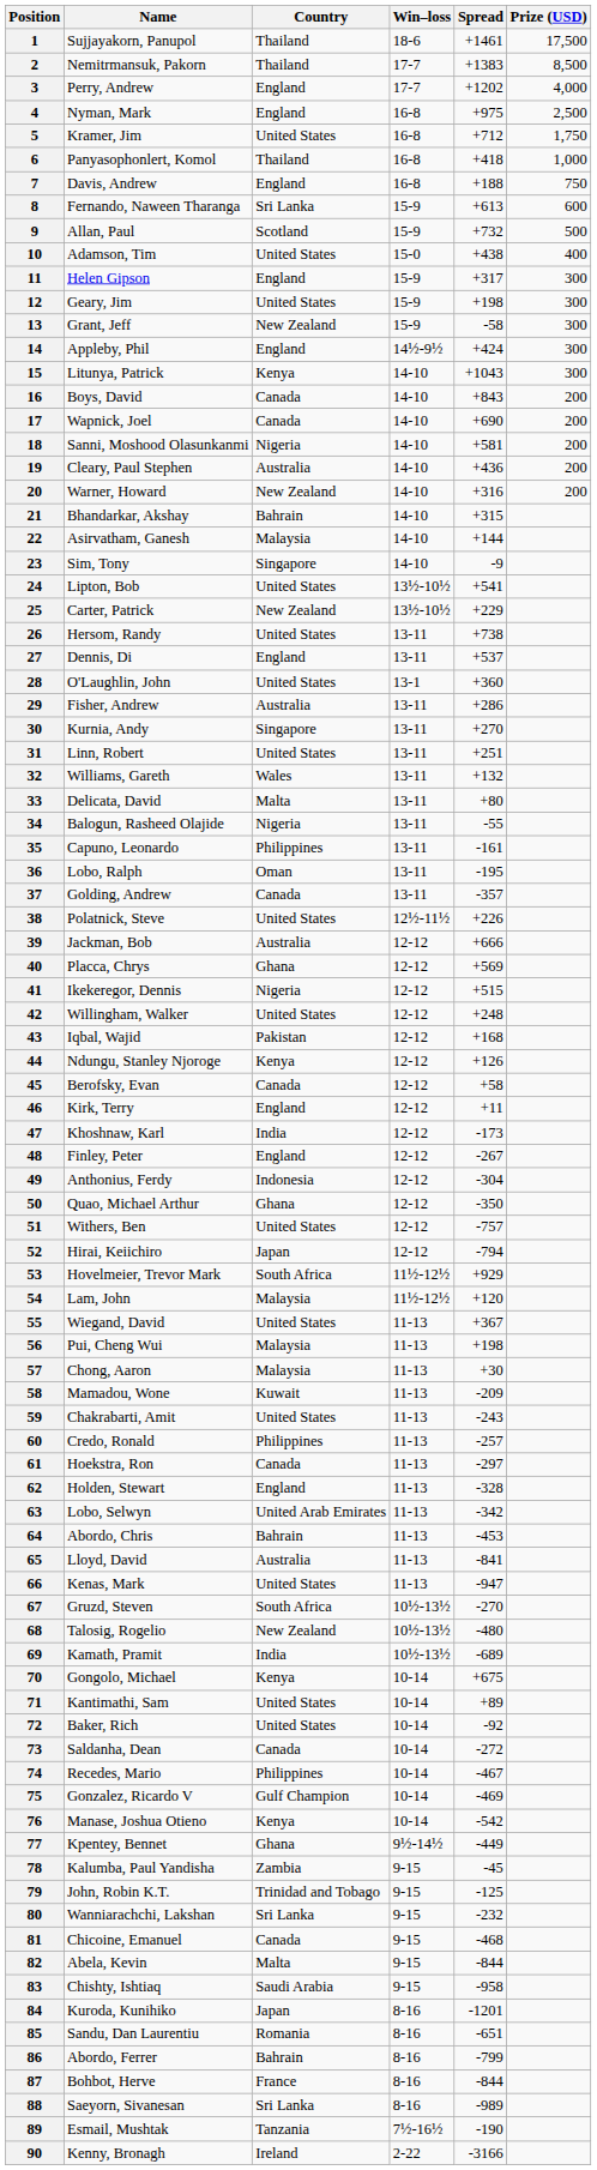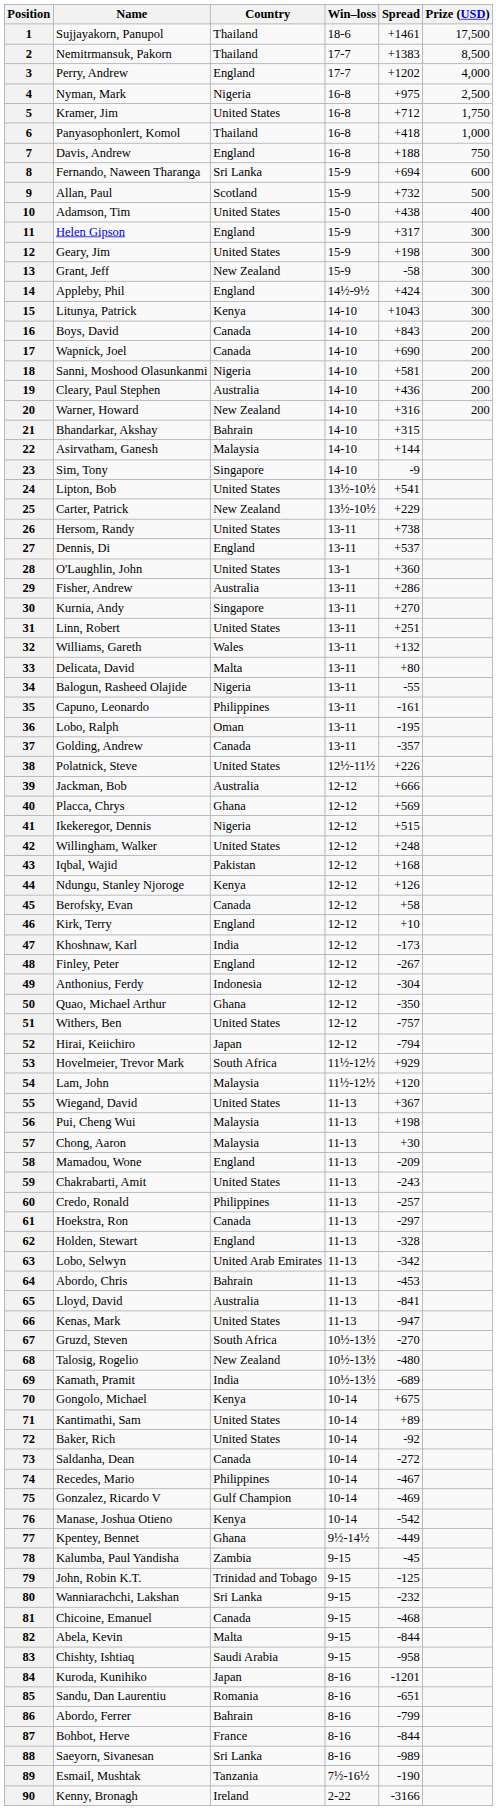 <table class="wikitable">
 <tr>
 <th>Position</th>
 <th>Name</th>
 <th>Country</th>
 <th>Win–loss</th>
 <th>Spread</th>
 <th>Prize (<a href='#'>USD</a>)</th>
 </tr>
 <tr>
 <th>1</th>
 <td>Sujjayakorn, Panupol</td>
 <td>Thailand</td>
 <td>18-6</td>
 <td align="right">+1461</td>
 <td align="right">17,500</td>
 </tr>
 <tr>
 <th>2</th>
 <td>Nemitrmansuk, Pakorn</td>
 <td>Thailand</td>
 <td>17-7</td>
 <td align="right">+1383</td>
 <td align="right">8,500</td>
 </tr>
 <tr>
 <th>3</th>
 <td>Perry, Andrew</td>
 <td>England</td>
 <td>17-7</td>
 <td align="right">+1202</td>
 <td align="right">4,000</td>
 </tr>
 <tr>
 <th>4</th>
 <td>Nyman, Mark</td>
-<td>England</td>
+<td>Nigeria</td>
 <td>16-8</td>
 <td align="right">+975</td>
 <td align="right">2,500</td>
 </tr>
 <tr>
 <th>5</th>
 <td>Kramer, Jim</td>
 <td>United States</td>
 <td>16-8</td>
 <td align="right">+712</td>
 <td align="right">1,750</td>
 </tr>
 <tr>
 <th>6</th>
 <td>Panyasophonlert, Komol</td>
 <td>Thailand</td>
 <td>16-8</td>
 <td align="right">+418</td>
 <td align="right">1,000</td>
 </tr>
 <tr>
 <th>7</th>
 <td>Davis, Andrew</td>
 <td>England</td>
 <td>16-8</td>
 <td align="right">+188</td>
 <td align="right">750</td>
 </tr>
 <tr>
 <th>8</th>
 <td>Fernando, Naween Tharanga</td>
 <td>Sri Lanka</td>
 <td>15-9</td>
-<td align="right">+613</td>
+<td align="right">+694</td>
 <td align="right">600</td>
 </tr>
 <tr>
 <th>9</th>
 <td>Allan, Paul</td>
 <td>Scotland</td>
 <td>15-9</td>
 <td align="right">+732</td>
 <td align="right">500</td>
 </tr>
 <tr>
 <th>10</th>
 <td>Adamson, Tim</td>
 <td>United States</td>
 <td>15-0</td>
 <td align="right">+438</td>
 <td align="right">400</td>
 </tr>
 <tr>
 <th>11</th>
 <td><a href='#'>Helen Gipson</a></td>
 <td>England</td>
 <td>15-9</td>
 <td align="right">+317</td>
 <td align="right">300</td>
 </tr>
 <tr>
 <th>12</th>
 <td>Geary, Jim</td>
 <td>United States</td>
 <td>15-9</td>
 <td align="right">+198</td>
 <td align="right">300</td>
 </tr>
 <tr>
 <th>13</th>
 <td>Grant, Jeff</td>
 <td>New Zealand</td>
 <td>15-9</td>
 <td align="right">-58</td>
 <td align="right">300</td>
 </tr>
 <tr>
 <th>14</th>
 <td>Appleby, Phil</td>
 <td>England</td>
 <td>14½-9½</td>
 <td align="right">+424</td>
 <td align="right">300</td>
 </tr>
 <tr>
 <th>15</th>
 <td>Litunya, Patrick</td>
 <td>Kenya</td>
 <td>14-10</td>
 <td align="right">+1043</td>
 <td align="right">300</td>
 </tr>
 <tr>
 <th>16</th>
 <td>Boys, David</td>
 <td>Canada</td>
 <td>14-10</td>
 <td align="right">+843</td>
 <td align="right">200</td>
 </tr>
 <tr>
 <th>17</th>
 <td>Wapnick, Joel</td>
 <td>Canada</td>
 <td>14-10</td>
 <td align="right">+690</td>
 <td align="right">200</td>
 </tr>
 <tr>
 <th>18</th>
 <td>Sanni, Moshood Olasunkanmi</td>
 <td>Nigeria</td>
 <td>14-10</td>
 <td align="right">+581</td>
 <td align="right">200</td>
 </tr>
 <tr>
 <th>19</th>
 <td>Cleary, Paul Stephen</td>
 <td>Australia</td>
 <td>14-10</td>
 <td align="right">+436</td>
 <td align="right">200</td>
 </tr>
 <tr>
 <th>20</th>
 <td>Warner, Howard</td>
 <td>New Zealand</td>
 <td>14-10</td>
 <td align="right">+316</td>
 <td align="right">200</td>
 </tr>
 <tr>
 <th>21</th>
 <td>Bhandarkar, Akshay</td>
 <td>Bahrain</td>
 <td>14-10</td>
 <td align="right">+315</td>
 <td></td>
 </tr>
 <tr>
 <th>22</th>
 <td>Asirvatham, Ganesh</td>
 <td>Malaysia</td>
 <td>14-10</td>
 <td align="right">+144</td>
 <td></td>
 </tr>
 <tr>
 <th>23</th>
 <td>Sim, Tony</td>
 <td>Singapore</td>
 <td>14-10</td>
 <td align="right">-9</td>
 <td></td>
 </tr>
 <tr>
 <th>24</th>
 <td>Lipton, Bob</td>
 <td>United States</td>
 <td>13½-10½</td>
 <td align="right">+541</td>
 <td></td>
 </tr>
 <tr>
 <th>25</th>
 <td>Carter, Patrick</td>
 <td>New Zealand</td>
 <td>13½-10½</td>
 <td align="right">+229</td>
 <td></td>
 </tr>
 <tr>
 <th>26</th>
 <td>Hersom, Randy</td>
 <td>United States</td>
 <td>13-11</td>
 <td align="right">+738</td>
 <td></td>
 </tr>
 <tr>
 <th>27</th>
 <td>Dennis, Di</td>
 <td>England</td>
 <td>13-11</td>
 <td align="right">+537</td>
 <td></td>
 </tr>
 <tr>
 <th>28</th>
 <td>O'Laughlin, John</td>
 <td>United States</td>
 <td>13-1</td>
 <td align="right">+360</td>
 <td></td>
 </tr>
 <tr>
 <th>29</th>
 <td>Fisher, Andrew</td>
 <td>Australia</td>
 <td>13-11</td>
 <td align="right">+286</td>
 <td></td>
 </tr>
 <tr>
 <th>30</th>
 <td>Kurnia, Andy</td>
 <td>Singapore</td>
 <td>13-11</td>
 <td align="right">+270</td>
 <td></td>
 </tr>
 <tr>
 <th>31</th>
 <td>Linn, Robert</td>
 <td>United States</td>
 <td>13-11</td>
 <td align="right">+251</td>
 <td></td>
 </tr>
 <tr>
 <th>32</th>
 <td>Williams, Gareth</td>
 <td>Wales</td>
 <td>13-11</td>
 <td align="right">+132</td>
 <td></td>
 </tr>
 <tr>
 <th>33</th>
 <td>Delicata, David</td>
 <td>Malta</td>
 <td>13-11</td>
 <td align="right">+80</td>
 <td></td>
 </tr>
 <tr>
 <th>34</th>
 <td>Balogun, Rasheed Olajide</td>
 <td>Nigeria</td>
 <td>13-11</td>
 <td align="right">-55</td>
 <td></td>
 </tr>
 <tr>
 <th>35</th>
 <td>Capuno, Leonardo</td>
 <td>Philippines</td>
 <td>13-11</td>
 <td align="right">-161</td>
 <td></td>
 </tr>
 <tr>
 <th>36</th>
 <td>Lobo, Ralph</td>
 <td>Oman</td>
 <td>13-11</td>
 <td align="right">-195</td>
 <td></td>
 </tr>
 <tr>
 <th>37</th>
 <td>Golding, Andrew</td>
 <td>Canada</td>
 <td>13-11</td>
 <td align="right">-357</td>
 <td></td>
 </tr>
 <tr>
 <th>38</th>
 <td>Polatnick, Steve</td>
 <td>United States</td>
 <td>12½-11½</td>
 <td align="right">+226</td>
 <td></td>
 </tr>
 <tr>
 <th>39</th>
 <td>Jackman, Bob</td>
 <td>Australia</td>
 <td>12-12</td>
 <td align="right">+666</td>
 <td></td>
 </tr>
 <tr>
 <th>40</th>
 <td>Placca, Chrys</td>
 <td>Ghana</td>
 <td>12-12</td>
 <td align="right">+569</td>
 <td></td>
 </tr>
 <tr>
 <th>41</th>
 <td>Ikekeregor, Dennis</td>
 <td>Nigeria</td>
 <td>12-12</td>
 <td align="right">+515</td>
 <td></td>
 </tr>
 <tr>
 <th>42</th>
 <td>Willingham, Walker</td>
 <td>United States</td>
 <td>12-12</td>
 <td align="right">+248</td>
 <td></td>
 </tr>
 <tr>
 <th>43</th>
 <td>Iqbal, Wajid</td>
 <td>Pakistan</td>
 <td>12-12</td>
 <td align="right">+168</td>
 <td></td>
 </tr>
 <tr>
 <th>44</th>
 <td>Ndungu, Stanley Njoroge</td>
 <td>Kenya</td>
 <td>12-12</td>
 <td align="right">+126</td>
 <td></td>
 </tr>
 <tr>
 <th>45</th>
 <td>Berofsky, Evan</td>
 <td>Canada</td>
 <td>12-12</td>
 <td align="right">+58</td>
 <td></td>
 </tr>
 <tr>
 <th>46</th>
 <td>Kirk, Terry</td>
 <td>England</td>
 <td>12-12</td>
-<td align="right">+11</td>
+<td align="right">+10</td>
 <td></td>
 </tr>
 <tr>
 <th>47</th>
 <td>Khoshnaw, Karl</td>
 <td>India</td>
 <td>12-12</td>
 <td align="right">-173</td>
 <td></td>
 </tr>
 <tr>
 <th>48</th>
 <td>Finley, Peter</td>
 <td>England</td>
 <td>12-12</td>
 <td align="right">-267</td>
 <td></td>
 </tr>
 <tr>
 <th>49</th>
 <td>Anthonius, Ferdy</td>
 <td>Indonesia</td>
 <td>12-12</td>
 <td align="right">-304</td>
 <td></td>
 </tr>
 <tr>
 <th>50</th>
 <td>Quao, Michael Arthur</td>
 <td>Ghana</td>
 <td>12-12</td>
 <td align="right">-350</td>
 <td></td>
 </tr>
 <tr>
 <th>51</th>
 <td>Withers, Ben</td>
 <td>United States</td>
 <td>12-12</td>
 <td align="right">-757</td>
 <td></td>
 </tr>
 <tr>
 <th>52</th>
 <td>Hirai, Keiichiro</td>
 <td>Japan</td>
 <td>12-12</td>
 <td align="right">-794</td>
 <td></td>
 </tr>
 <tr>
 <th>53</th>
 <td>Hovelmeier, Trevor Mark</td>
 <td>South Africa</td>
 <td>11½-12½</td>
 <td align="right">+929</td>
 <td></td>
 </tr>
 <tr>
 <th>54</th>
 <td>Lam, John</td>
 <td>Malaysia</td>
 <td>11½-12½</td>
 <td align="right">+120</td>
 <td></td>
 </tr>
 <tr>
 <th>55</th>
 <td>Wiegand, David</td>
 <td>United States</td>
 <td>11-13</td>
 <td align="right">+367</td>
 <td></td>
 </tr>
 <tr>
 <th>56</th>
 <td>Pui, Cheng Wui</td>
 <td>Malaysia</td>
 <td>11-13</td>
 <td align="right">+198</td>
 <td></td>
 </tr>
 <tr>
 <th>57</th>
 <td>Chong, Aaron</td>
 <td>Malaysia</td>
 <td>11-13</td>
 <td align="right">+30</td>
 <td></td>
 </tr>
 <tr>
 <th>58</th>
 <td>Mamadou, Wone</td>
-<td>Kuwait</td>
+<td>England</td>
 <td>11-13</td>
 <td align="right">-209</td>
 <td></td>
 </tr>
 <tr>
 <th>59</th>
 <td>Chakrabarti, Amit</td>
 <td>United States</td>
 <td>11-13</td>
 <td align="right">-243</td>
 <td></td>
 </tr>
 <tr>
 <th>60</th>
 <td>Credo, Ronald</td>
 <td>Philippines</td>
 <td>11-13</td>
 <td align="right">-257</td>
 <td></td>
 </tr>
 <tr>
 <th>61</th>
 <td>Hoekstra, Ron</td>
 <td>Canada</td>
 <td>11-13</td>
 <td align="right">-297</td>
 <td></td>
 </tr>
 <tr>
 <th>62</th>
 <td>Holden, Stewart</td>
 <td>England</td>
 <td>11-13</td>
 <td align="right">-328</td>
 <td></td>
 </tr>
 <tr>
 <th>63</th>
 <td>Lobo, Selwyn</td>
 <td>United Arab Emirates</td>
 <td>11-13</td>
 <td align="right">-342</td>
 <td></td>
 </tr>
 <tr>
 <th>64</th>
 <td>Abordo, Chris</td>
 <td>Bahrain</td>
 <td>11-13</td>
 <td align="right">-453</td>
 <td></td>
 </tr>
 <tr>
 <th>65</th>
 <td>Lloyd, David</td>
 <td>Australia</td>
 <td>11-13</td>
 <td align="right">-841</td>
 <td></td>
 </tr>
 <tr>
 <th>66</th>
 <td>Kenas, Mark</td>
 <td>United States</td>
 <td>11-13</td>
 <td align="right">-947</td>
 <td></td>
 </tr>
 <tr>
 <th>67</th>
 <td>Gruzd, Steven</td>
 <td>South Africa</td>
 <td>10½-13½</td>
 <td align="right">-270</td>
 <td></td>
 </tr>
 <tr>
 <th>68</th>
 <td>Talosig, Rogelio</td>
 <td>New Zealand</td>
 <td>10½-13½</td>
 <td align="right">-480</td>
 <td></td>
 </tr>
 <tr>
 <th>69</th>
 <td>Kamath, Pramit</td>
 <td>India</td>
 <td>10½-13½</td>
 <td align="right">-689</td>
 <td></td>
 </tr>
 <tr>
 <th>70</th>
 <td>Gongolo, Michael</td>
 <td>Kenya</td>
 <td>10-14</td>
 <td align="right">+675</td>
 <td></td>
 </tr>
 <tr>
 <th>71</th>
 <td>Kantimathi, Sam</td>
 <td>United States</td>
 <td>10-14</td>
 <td align="right">+89</td>
 <td></td>
 </tr>
 <tr>
 <th>72</th>
 <td>Baker, Rich</td>
 <td>United States</td>
 <td>10-14</td>
 <td align="right">-92</td>
 <td></td>
 </tr>
 <tr>
 <th>73</th>
 <td>Saldanha, Dean</td>
 <td>Canada</td>
 <td>10-14</td>
 <td align="right">-272</td>
 <td></td>
 </tr>
 <tr>
 <th>74</th>
 <td>Recedes, Mario</td>
 <td>Philippines</td>
 <td>10-14</td>
 <td align="right">-467</td>
 <td></td>
 </tr>
 <tr>
 <th>75</th>
 <td>Gonzalez, Ricardo V</td>
 <td>Gulf Champion</td>
 <td>10-14</td>
 <td align="right">-469</td>
 <td></td>
 </tr>
 <tr>
 <th>76</th>
 <td>Manase, Joshua Otieno</td>
 <td>Kenya</td>
 <td>10-14</td>
 <td align="right">-542</td>
 <td></td>
 </tr>
 <tr>
 <th>77</th>
 <td>Kpentey, Bennet</td>
 <td>Ghana</td>
 <td>9½-14½</td>
 <td align="right">-449</td>
 <td></td>
 </tr>
 <tr>
 <th>78</th>
 <td>Kalumba, Paul Yandisha</td>
 <td>Zambia</td>
 <td>9-15</td>
 <td align="right">-45</td>
 <td></td>
 </tr>
 <tr>
 <th>79</th>
 <td>John, Robin K.T.</td>
 <td>Trinidad and Tobago</td>
 <td>9-15</td>
 <td align="right">-125</td>
 <td></td>
 </tr>
 <tr>
 <th>80</th>
 <td>Wanniarachchi, Lakshan</td>
 <td>Sri Lanka</td>
 <td>9-15</td>
 <td align="right">-232</td>
 <td></td>
 </tr>
 <tr>
 <th>81</th>
 <td>Chicoine, Emanuel</td>
 <td>Canada</td>
 <td>9-15</td>
 <td align="right">-468</td>
 <td></td>
 </tr>
 <tr>
 <th>82</th>
 <td>Abela, Kevin</td>
 <td>Malta</td>
 <td>9-15</td>
 <td align="right">-844</td>
 <td></td>
 </tr>
 <tr>
 <th>83</th>
 <td>Chishty, Ishtiaq</td>
 <td>Saudi Arabia</td>
 <td>9-15</td>
 <td align="right">-958</td>
 <td></td>
 </tr>
 <tr>
 <th>84</th>
 <td>Kuroda, Kunihiko</td>
 <td>Japan</td>
 <td>8-16</td>
 <td align="right">-1201</td>
 <td></td>
 </tr>
 <tr>
 <th>85</th>
 <td>Sandu, Dan Laurentiu</td>
 <td>Romania</td>
 <td>8-16</td>
 <td align="right">-651</td>
 <td></td>
 </tr>
 <tr>
 <th>86</th>
 <td>Abordo, Ferrer</td>
 <td>Bahrain</td>
 <td>8-16</td>
 <td align="right">-799</td>
 <td></td>
 </tr>
 <tr>
 <th>87</th>
 <td>Bohbot, Herve</td>
 <td>France</td>
 <td>8-16</td>
 <td align="right">-844</td>
 <td></td>
 </tr>
 <tr>
 <th>88</th>
 <td>Saeyorn, Sivanesan</td>
 <td>Sri Lanka</td>
 <td>8-16</td>
 <td align="right">-989</td>
 <td></td>
 </tr>
 <tr>
 <th>89</th>
 <td>Esmail, Mushtak</td>
 <td>Tanzania</td>
 <td>7½-16½</td>
 <td align="right">-190</td>
 <td></td>
 </tr>
 <tr>
 <th>90</th>
 <td>Kenny, Bronagh</td>
 <td>Ireland</td>
 <td>2-22</td>
 <td align="right">-3166</td>
 <td></td>
 </tr>
 </table>
